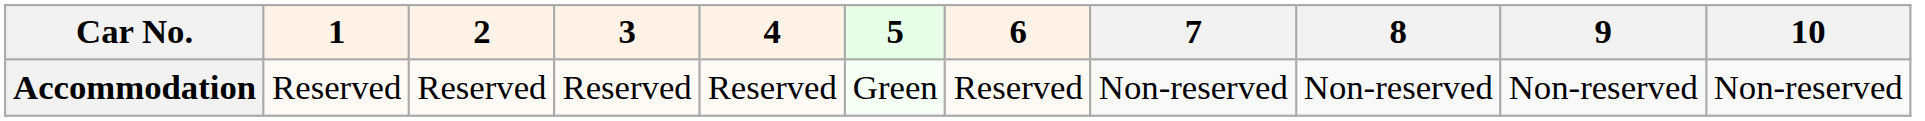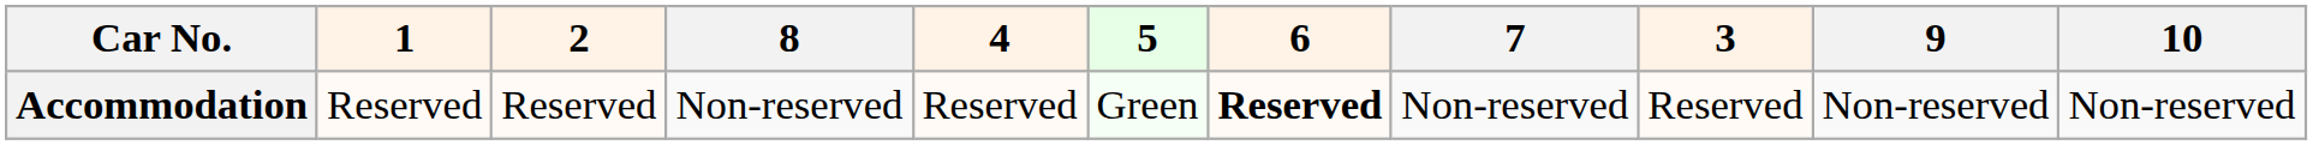 <table class="wikitable">
 <tr>
 <th>Car No.</th>
 <th style="background: #FFF2E6">1</th>
 <th style="background: #FFF2E6">2</th>
-<th style="background: #FFF2E6">3</th>
+<th>8</th>
 <th style="background: #FFF2E6">4</th>
 <th style="background: #E6FFE6">5</th>
 <th style="background: #FFF2E6">6</th>
 <th>7</th>
-<th>8</th>
+<th style="background: #FFF2E6">3</th>
 <th>9</th>
 <th>10</th>
 </tr>
 <tr>
 <th>Accommodation</th>
 <td style="background: #FFFAF5">Reserved</td>
 <td style="background: #FFFAF5">Reserved</td>
-<td style="background: #FFFAF5">Reserved</td>
+<td>Non-reserved</td>
 <td style="background: #FFFAF5">Reserved</td>
 <td style="background: #F5FFF5">Green</td>
+<td style="background: #FFFAF5"><strong>Reserved</strong></td>
+<td>Non-reserved</td>
 <td style="background: #FFFAF5">Reserved</td>
-<td>Non-reserved</td>
-<td>Non-reserved</td>
 <td>Non-reserved</td>
 <td>Non-reserved</td>
 </tr>
 </table>
